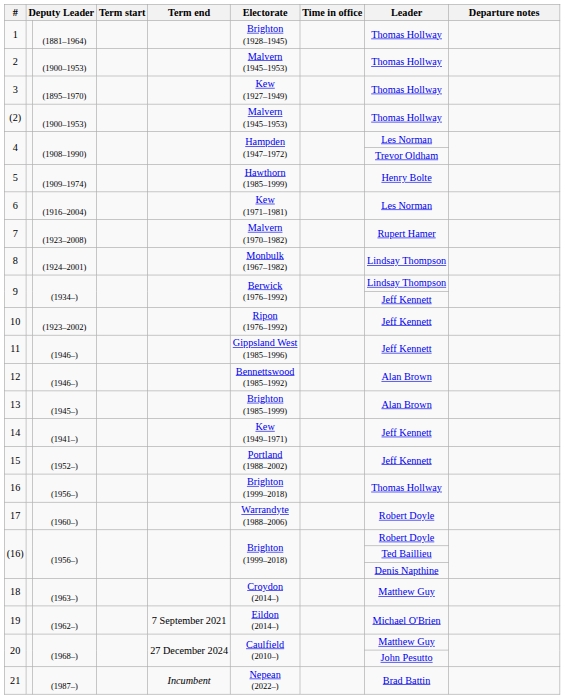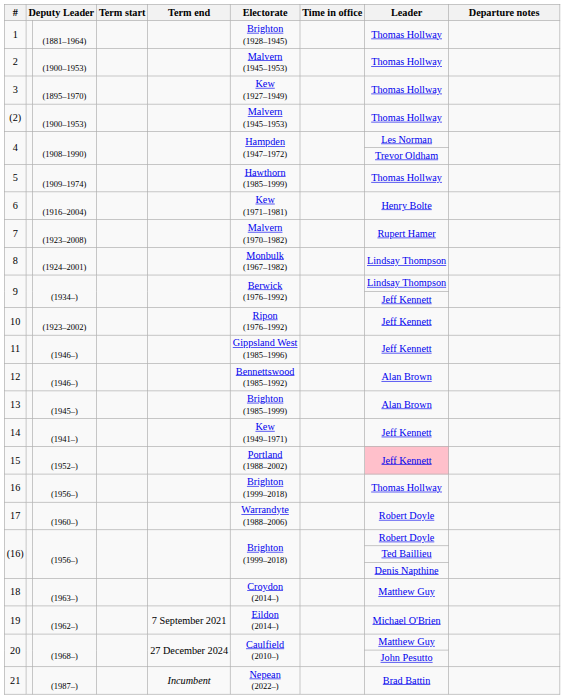 <table class="wikitable sortable">
 <tr>
 <th>#</th>
 <th colspan=2>Deputy Leader</th>
 <th>Term start</th>
 <th>Term end</th>
 <th>Electorate</th>
 <th>Time in office</th>
 <th>Leader</th>
 <th width=20%>Departure notes</th>
 </tr>
 <tr align=center>
 <td>1</td>
 <td></td>
 <td><br><small>(1881–1964)</small></td>
 <td></td>
 <td></td>
 <td><a href='#'>Brighton</a><br><small>(1928–1945)</small></td>
 <td></td>
 <td><a href='#'>Thomas Hollway</a></td>
 <td></td>
 </tr>
 <tr align=center>
 <td>2</td>
 <td></td>
 <td><br><small>(1900–1953)</small></td>
 <td></td>
 <td></td>
 <td><a href='#'>Malvern</a><br><small>(1945–1953)</small></td>
 <td></td>
 <td><a href='#'>Thomas Hollway</a></td>
 <td></td>
 </tr>
 <tr align=center>
 <td>3</td>
 <td></td>
 <td><br><small>(1895–1970)</small></td>
 <td></td>
 <td></td>
 <td><a href='#'>Kew</a><br><small>(1927–1949)</small></td>
 <td></td>
 <td><a href='#'>Thomas Hollway</a></td>
 <td></td>
 </tr>
 <tr align=center>
 <td>(2)</td>
 <td></td>
 <td><br><small>(1900–1953)</small></td>
 <td></td>
 <td></td>
 <td><a href='#'>Malvern</a><br><small>(1945–1953)</small></td>
 <td></td>
 <td><a href='#'>Thomas Hollway</a></td>
 <td></td>
 </tr>
 <tr align=center>
 <td rowspan=2>4</td>
 <td rowspan=2></td>
 <td rowspan=2><br><small>(1908–1990)</small></td>
 <td rowspan=2></td>
 <td rowspan=2></td>
 <td rowspan=2><a href='#'>Hampden</a><br><small>(1947–1972)</small></td>
 <td rowspan=2></td>
 <td><a href='#'>Les Norman</a></td>
 <td rowspan=2></td>
 </tr>
 <tr align=center>
 <td><a href='#'>Trevor Oldham</a></td>
 </tr>
 <tr align=center>
 <td>5</td>
 <td></td>
 <td><br><small>(1909–1974)</small></td>
 <td></td>
 <td></td>
 <td><a href='#'>Hawthorn</a><br><small>(1985–1999)</small></td>
 <td><strong></strong></td>
-<td><a href='#'>Henry Bolte</a></td>
+<td><a href='#'>Thomas Hollway</a></td>
 <td></td>
 </tr>
 <tr align=center>
 <td>6</td>
 <td></td>
 <td><br><small>(1916–2004)</small></td>
 <td></td>
 <td></td>
 <td><a href='#'>Kew</a><br><small>(1971–1981)</small></td>
 <td></td>
-<td><a href='#'>Les Norman</a></td>
+<td><a href='#'>Henry Bolte</a></td>
 <td></td>
 </tr>
 <tr align=center>
 <td>7</td>
 <td></td>
 <td><br><small>(1923–2008)</small></td>
 <td></td>
 <td></td>
 <td><a href='#'>Malvern</a><br><small>(1970–1982)</small></td>
 <td></td>
 <td><a href='#'>Rupert Hamer</a></td>
 <td></td>
 </tr>
 <tr align=center>
 <td>8</td>
 <td></td>
 <td><br><small>(1924–2001)</small></td>
 <td></td>
 <td></td>
 <td><a href='#'>Monbulk</a><br><small>(1967–1982)</small></td>
 <td></td>
 <td><a href='#'>Lindsay Thompson</a></td>
 <td></td>
 </tr>
 <tr align=center>
 <td rowspan=2>9</td>
 <td rowspan=2></td>
 <td rowspan=2><br><small>(1934–)</small></td>
 <td rowspan=2></td>
 <td rowspan=2></td>
 <td rowspan=2><a href='#'>Berwick</a><br><small>(1976–1992)</small></td>
 <td rowspan=2></td>
 <td><a href='#'>Lindsay Thompson</a></td>
 <td rowspan=2></td>
 </tr>
 <tr align=center>
 <td><a href='#'>Jeff Kennett</a></td>
 </tr>
 <tr align=center>
 <td>10</td>
 <td></td>
 <td><br><small>(1923–2002)</small></td>
 <td></td>
 <td></td>
 <td><a href='#'>Ripon</a><br><small>(1976–1992)</small></td>
 <td></td>
 <td><a href='#'>Jeff Kennett</a></td>
 <td></td>
 </tr>
 <tr align=center>
 <td>11</td>
 <td></td>
 <td><br><small>(1946–)</small></td>
 <td></td>
 <td></td>
 <td><a href='#'>Gippsland West</a><br><small>(1985–1996)</small></td>
 <td></td>
 <td><a href='#'>Jeff Kennett</a></td>
 <td></td>
 </tr>
 <tr align=center>
 <td>12</td>
 <td></td>
 <td><br><small>(1946–)</small></td>
 <td></td>
 <td></td>
 <td><a href='#'>Bennettswood</a><br><small>(1985–1992)</small></td>
 <td></td>
 <td><a href='#'>Alan Brown</a></td>
 <td></td>
 </tr>
 <tr align=center>
 <td>13</td>
 <td></td>
 <td><br><small>(1945–)</small></td>
 <td></td>
 <td></td>
 <td><a href='#'>Brighton</a><br><small>(1985–1999)</small></td>
 <td></td>
 <td><a href='#'>Alan Brown</a></td>
 <td></td>
 </tr>
 <tr align=center>
 <td>14</td>
 <td></td>
 <td><br><small>(1941–)</small></td>
 <td></td>
 <td></td>
 <td><a href='#'>Kew</a><br><small>(1949–1971)</small></td>
 <td></td>
 <td><a href='#'>Jeff Kennett</a></td>
 <td></td>
 </tr>
 <tr align=center>
 <td>15</td>
 <td></td>
 <td><br><small>(1952–)</small></td>
 <td></td>
 <td></td>
 <td><a href='#'>Portland</a><br><small>(1988–2002)</small></td>
 <td></td>
-<td><a href='#'>Jeff Kennett</a></td>
+<td style="background: pink;"><a href='#'>Jeff Kennett</a></td>
 <td></td>
 </tr>
 <tr align=center>
 <td>16</td>
 <td></td>
 <td><br><small>(1956–)</small></td>
 <td></td>
 <td></td>
 <td><a href='#'>Brighton</a><br><small>(1999–2018)</small></td>
 <td></td>
 <td><a href='#'>Thomas Hollway</a></td>
 <td></td>
 </tr>
 <tr align=center>
 <td>17</td>
 <td></td>
 <td><br><small>(1960–)</small></td>
 <td></td>
 <td></td>
 <td><a href='#'>Warrandyte</a><br><small>(1988–2006)</small></td>
 <td></td>
 <td><a href='#'>Robert Doyle</a></td>
 <td></td>
 </tr>
 <tr align=center>
 <td rowspan=3>(16)</td>
 <td rowspan=3></td>
 <td rowspan=3><br><small>(1956–)</small></td>
 <td rowspan=3></td>
 <td rowspan=3></td>
 <td rowspan=3><a href='#'>Brighton</a><br><small>(1999–2018)</small></td>
 <td rowspan=3></td>
 <td><a href='#'>Robert Doyle</a></td>
 <td rowspan=3></td>
 </tr>
 <tr align=center>
 <td><a href='#'>Ted Baillieu</a></td>
 </tr>
 <tr align=center>
 <td><a href='#'>Denis Napthine</a></td>
 </tr>
 <tr align=center>
 <td>18</td>
 <td></td>
 <td><br><small>(1963–)</small></td>
 <td></td>
 <td></td>
 <td><a href='#'>Croydon</a><br><small>(2014–)</small></td>
 <td></td>
 <td><a href='#'>Matthew Guy</a></td>
 <td></td>
 </tr>
 <tr align=center>
 <td>19</td>
 <td></td>
 <td><br><small>(1962–)</small></td>
 <td></td>
 <td>7 September 2021</td>
 <td><a href='#'>Eildon</a><br><small>(2014–)</small></td>
 <td></td>
 <td><a href='#'>Michael O'Brien</a></td>
 <td></td>
 </tr>
 <tr align=center>
 <td rowspan=2>20</td>
 <td rowspan=2></td>
 <td rowspan=2><br><small>(1968–)</small></td>
 <td rowspan=2></td>
 <td rowspan=2>27 December 2024</td>
 <td rowspan=2><a href='#'>Caulfield</a><br><small>(2010–)</small></td>
 <td rowspan=2></td>
 <td><a href='#'>Matthew Guy</a></td>
 <td rowspan=2></td>
 </tr>
 <tr align=center>
 <td><a href='#'>John Pesutto</a></td>
 </tr>
 <tr align=center>
 <td>21</td>
 <td></td>
 <td><br><small>(1987–)</small></td>
 <td></td>
 <td><em>Incumbent</em></td>
 <td><a href='#'>Nepean</a><br><small>(2022–)</small></td>
 <td></td>
 <td><a href='#'>Brad Battin</a></td>
 <td></td>
 </tr>
 </table>
